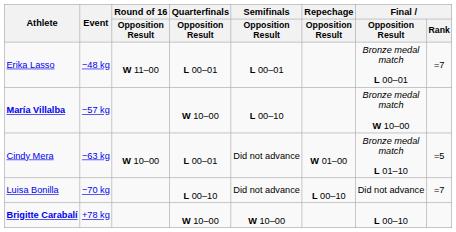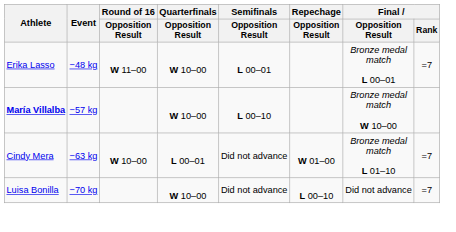 <table class="wikitable" style="font-size:90%">
 <tr>
 <th rowspan=2>Athlete</th>
 <th rowspan=2>Event</th>
 <th>Round of 16</th>
 <th>Quarterfinals</th>
 <th>Semifinals</th>
 <th>Repechage</th>
 <th colspan=2>Final / </th>
 </tr>
 <tr style="font-size:95%">
 <th>Opposition<br>Result</th>
 <th>Opposition<br>Result</th>
 <th>Opposition<br>Result</th>
 <th>Opposition<br>Result</th>
 <th>Opposition<br>Result</th>
 <th>Rank</th>
 </tr>
 <tr align=center>
 <td align=left><a href='#'>Erika Lasso</a></td>
 <td align=left><a href='#'>−48 kg</a></td>
 <td><br><strong>W</strong> 11–00</td>
-<td><br><strong>L</strong> 00–01</td>
+<td><br><strong>W</strong> 10–00</td>
 <td><br><strong>L</strong> 00–01</td>
 <td></td>
 <td><em>Bronze medal<br>match</em><br><br><strong>L</strong> 00–01</td>
 <td>=7</td>
 </tr>
 <tr align=center>
 <td align=left><strong><a href='#'>María Villalba</a></strong></td>
 <td align=left><a href='#'>−57 kg</a></td>
 <td></td>
 <td><br><strong>W</strong> 10–00</td>
 <td><br><strong>L</strong> 00–10</td>
 <td></td>
 <td><em>Bronze medal<br>match</em><br><br><strong>W</strong> 10–00</td>
 <td></td>
 </tr>
 <tr align=center>
 <td align=left><a href='#'>Cindy Mera</a></td>
 <td align=left><a href='#'>−63 kg</a></td>
 <td><br><strong>W</strong> 10–00</td>
 <td><br><strong>L</strong> 00–01</td>
 <td>Did not advance</td>
 <td><br><strong>W</strong> 01–00</td>
 <td><em>Bronze medal<br>match</em><br><br><strong>L</strong> 01–10</td>
-<td>=5</td>
+<td>=7</td>
 </tr>
 <tr align=center>
 <td align=left><a href='#'>Luisa Bonilla</a></td>
 <td align=left><a href='#'>−70 kg</a></td>
 <td></td>
-<td><br><strong>L</strong> 00–10</td>
+<td><br><strong>W</strong> 10–00</td>
 <td>Did not advance</td>
 <td><br><strong>L</strong> 00–10</td>
 <td>Did not advance</td>
 <td>=7</td>
 </tr>
-<tr align=center>
-<td align=left><strong><a href='#'>Brigitte Carabalí</a></strong></td>
-<td align=left><a href='#'>+78 kg</a></td>
-<td></td>
-<td><br><strong>W</strong> 10–00</td>
-<td><br><strong>W</strong> 10–00</td>
-<td></td>
-<td><br><strong>L</strong> 00–10</td>
-<td></td>
-</tr>
 </table>
